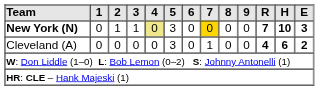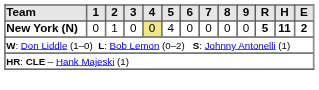 <table border=1 cellspacing=0 width=425 style="margin-left:3em;">
 <tr style="text-align:center; background-color:#e6e6e6;">
 <th align=left width=125>Team</th>
 <th width=25>1</th>
 <th width=25>2</th>
 <th width=25>3</th>
 <th width=25>4</th>
 <th width=25>5</th>
 <th width=25>6</th>
 <th width=25>7</th>
 <th width=25>8</th>
 <th width=25>9</th>
 <th width=25>R</th>
 <th width=25>H</th>
 <th width=25>E</th>
 </tr>
 <tr style="text-align:center;">
 <td align=left><strong>New York (N)</strong></td>
 <td>0</td>
 <td>1</td>
-<td>1</td>
+<td>0</td>
 <td style="background: khaki;">0</td>
-<td>3</td>
-<td>0</td>
-<td style="background: gold;">0</td>
-<td>0</td>
-<td>0</td>
-<td><strong>7</strong></td>
-<td><strong>10</strong></td>
-<td><strong>3</strong></td>
-</tr>
-<tr style="text-align:center;">
-<td align=left>Cleveland (A)</td>
+<td>4</td>
 <td>0</td>
 <td>0</td>
 <td>0</td>
 <td>0</td>
-<td>3</td>
-<td>0</td>
-<td>1</td>
-<td>0</td>
-<td>0</td>
-<td><strong>4</strong></td>
-<td><strong>6</strong></td>
+<td><strong>5</strong></td>
+<td><strong>11</strong></td>
 <td><strong>2</strong></td>
 </tr>
 <tr style="text-align:left;">
 <td colspan=13><small><strong>W</strong>: <a href='#'>Don Liddle</a> (1–0)  <strong>L</strong>: <a href='#'>Bob Lemon</a> (0–2)   <strong>S</strong>: <a href='#'>Johnny Antonelli</a> (1)</small></td>
 </tr>
 <tr style="text-align:left;">
 <td colspan=13><small><strong>HR</strong>: <strong>CLE</strong> – <a href='#'>Hank Majeski</a> (1)</small></td>
 </tr>
 </table>
